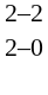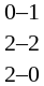 <table cellspacing=1 width=70%>
 <tr>
 <th width=25%></th>
 <th width=30%></th>
 <th width=15%></th>
 <th width=30%></th>
+</tr>
+<tr>
+<td></td>
+<td align=right></td>
+<td align=center>0–1</td>
+<td></td>
 </tr>
 <tr>
 <td></td>
 <td align=right></td>
 <td align=center>2–2</td>
 <td></td>
 </tr>
 <tr>
 <td></td>
 <td align=right></td>
 <td align=center>2–0</td>
 <td></td>
 </tr>
 </table>
